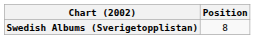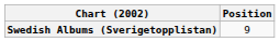 <table class="wikitable plainrowheaders" style="text-align:center">
 <tr>
 <th scope="col">Chart (2002)</th>
 <th scope="col">Position</th>
 </tr>
 <tr>
 <th scope="row">Swedish Albums (Sverigetopplistan)</th>
-<td>8</td>
+<td>9</td>
 </tr>
 </table>
